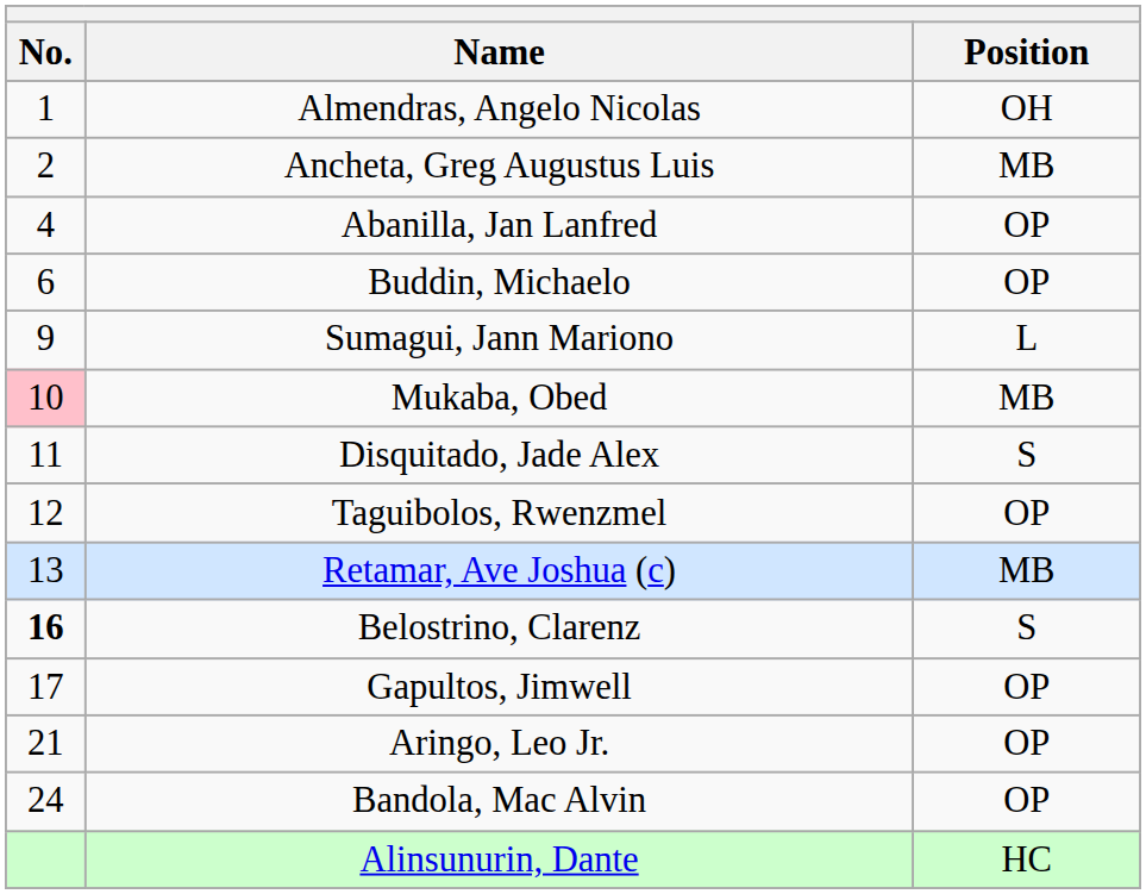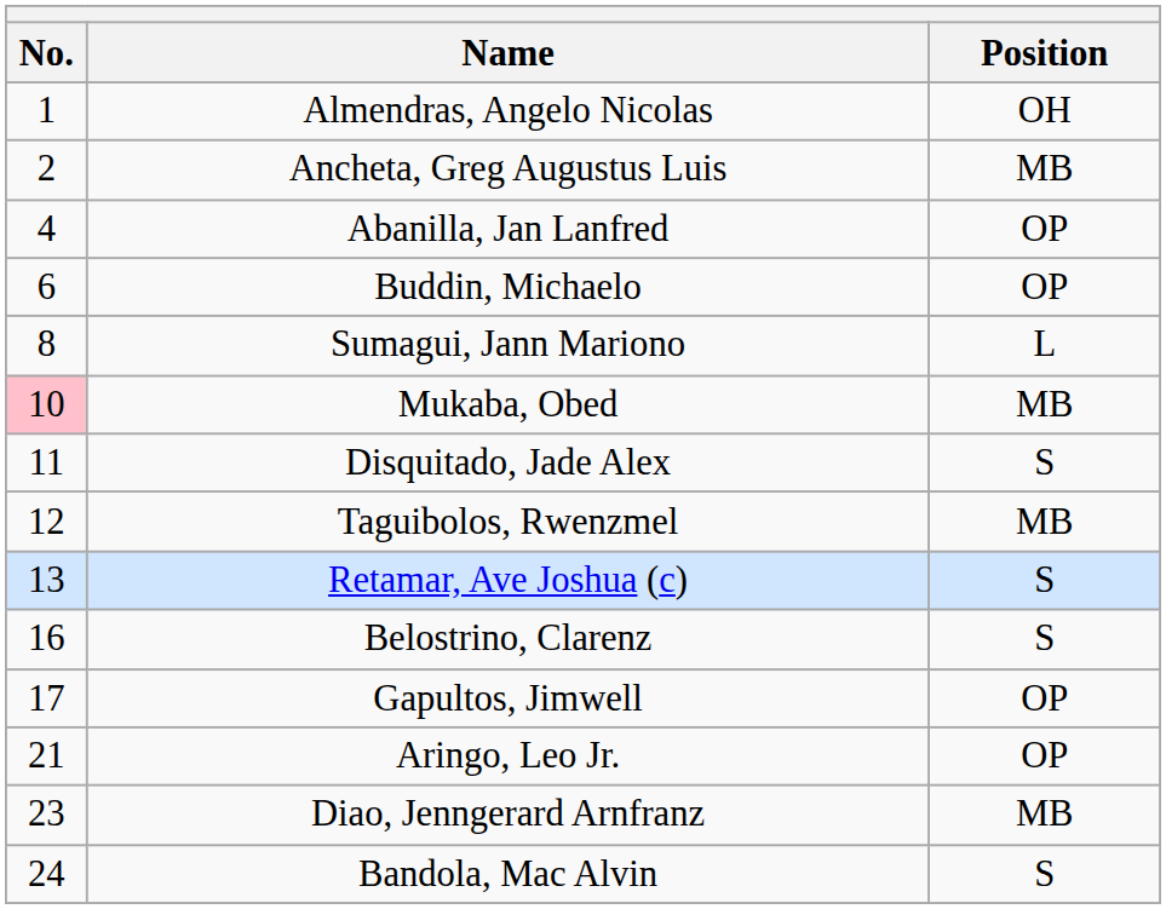 <table class="wikitable mw-collapsible mw-collapsed" style="text-align:center; width:500px; border:none">
 <tr>
 <th style="text-align:center" colspan="3"></th>
 </tr>
 <tr>
 <th style="width:7%">No.</th>
 <th>Name</th>
 <th style="width:20%">Position</th>
 </tr>
 <tr>
 <td>1</td>
 <td>Almendras, Angelo Nicolas</td>
 <td>OH</td>
 </tr>
 <tr>
 <td>2</td>
 <td>Ancheta, Greg Augustus Luis</td>
 <td>MB</td>
 </tr>
 <tr>
 <td>4</td>
 <td>Abanilla, Jan Lanfred</td>
 <td>OP</td>
 </tr>
 <tr>
 <td>6</td>
 <td>Buddin, Michaelo</td>
 <td>OP</td>
 </tr>
 <tr>
-<td>9</td>
+<td>8</td>
 <td>Sumagui, Jann Mariono</td>
 <td>L</td>
 </tr>
 <tr>
 <td style="background: pink;">10</td>
 <td>Mukaba, Obed</td>
 <td>MB</td>
 </tr>
 <tr>
 <td>11</td>
 <td>Disquitado, Jade Alex</td>
 <td>S</td>
 </tr>
 <tr>
 <td>12</td>
 <td>Taguibolos, Rwenzmel</td>
-<td>OP</td>
+<td>MB</td>
 </tr>
 <tr bgcolor=#D0E6FF>
 <td>13</td>
 <td><a href='#'>Retamar, Ave Joshua</a> (<a href='#'>c</a>)</td>
-<td>MB</td>
+<td>S</td>
 </tr>
 <tr>
-<td><strong>16</strong></td>
+<td>16</td>
 <td>Belostrino, Clarenz</td>
 <td>S</td>
 </tr>
 <tr>
 <td>17</td>
 <td>Gapultos, Jimwell</td>
 <td>OP</td>
 </tr>
 <tr>
 <td>21</td>
 <td>Aringo, Leo Jr.</td>
 <td>OP</td>
 </tr>
 <tr>
+<td>23</td>
+<td>Diao, Jenngerard Arnfranz</td>
+<td>MB</td>
+</tr>
+<tr>
 <td>24</td>
 <td>Bandola, Mac Alvin</td>
-<td>OP</td>
-</tr>
-<tr bgcolor=#CCFFCC>
-<td></td>
-<td><a href='#'>Alinsunurin, Dante</a></td>
-<td>HC</td>
+<td>S</td>
 </tr>
 </table>
